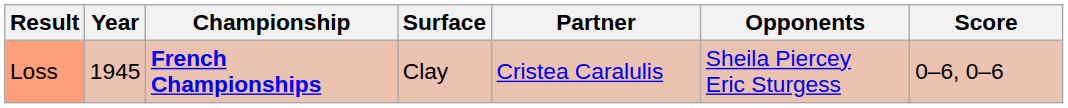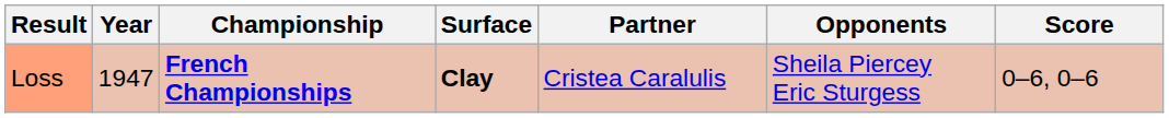 <table class="sortable wikitable">
 <tr>
 <th style="width:40px">Result</th>
 <th style="width:35px">Year</th>
 <th style="width:170px">Championship</th>
 <th style="width:50px">Surface</th>
 <th style="width:140px">Partner</th>
 <th style="width:140px">Opponents</th>
 <th style="width:100px" class="unsortable">Score</th>
 </tr>
 <tr style="background:#ebc2af;">
 <td style="background:#ffa07a;">Loss</td>
-<td>1945</td>
+<td>1947</td>
 <td><strong><a href='#'>French Championships</a></strong></td>
-<td>Clay</td>
+<td><strong>Clay</strong></td>
 <td> <a href='#'>Cristea Caralulis</a></td>
 <td> <a href='#'>Sheila Piercey</a> <br>   <a href='#'>Eric Sturgess</a></td>
 <td>0–6, 0–6</td>
 </tr>
 </table>
